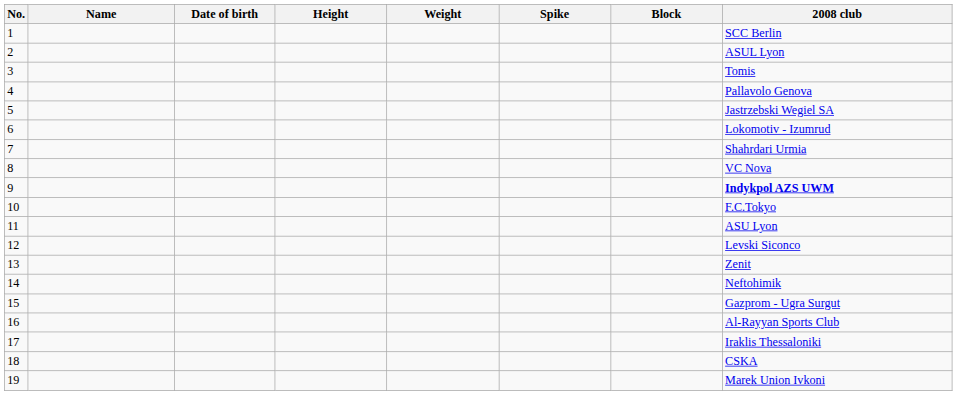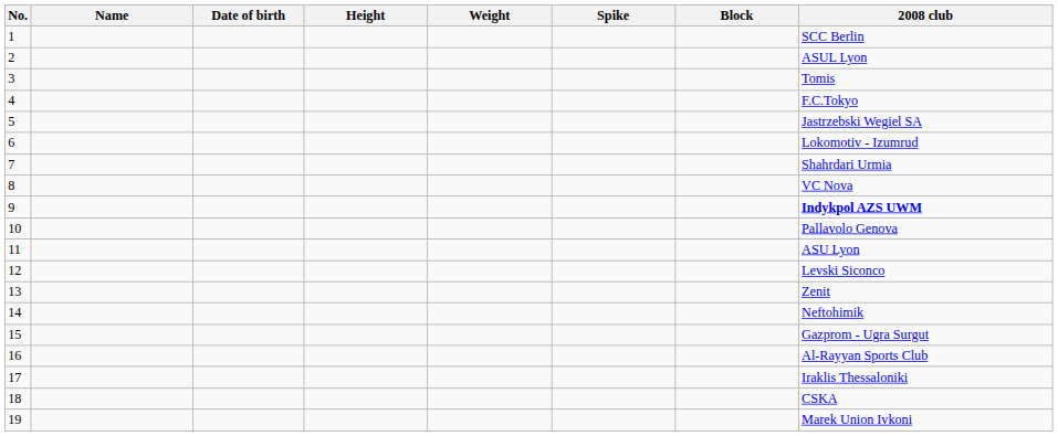 <table class="wikitable sortable" style=font-size:100%; text-align:center;>
 <tr>
 <th>No.</th>
 <th style=width:12em>Name</th>
 <th style=width:8em>Date of birth</th>
 <th style=width:9em>Height</th>
 <th style=width:9em>Weight</th>
 <th style=width:9em>Spike</th>
 <th style=width:9em>Block</th>
 <th style=width:19em>2008 club</th>
 </tr>
 <tr>
 <td>1</td>
 <td align=left></td>
 <td align=right></td>
 <td></td>
 <td></td>
 <td></td>
 <td></td>
 <td align=left><a href='#'>SCC Berlin</a></td>
 </tr>
 <tr>
 <td>2</td>
 <td align=left></td>
 <td align=right></td>
 <td></td>
 <td></td>
 <td></td>
 <td></td>
 <td align=left><a href='#'>ASUL Lyon</a></td>
 </tr>
 <tr>
 <td>3</td>
 <td align=left></td>
 <td align=right></td>
 <td></td>
 <td></td>
 <td></td>
 <td></td>
 <td align=left><a href='#'>Tomis</a></td>
 </tr>
 <tr>
 <td>4</td>
 <td align=left></td>
 <td align=right></td>
 <td></td>
 <td></td>
 <td></td>
 <td></td>
-<td align=left><a href='#'>Pallavolo Genova</a></td>
+<td align=left><a href='#'>F.C.Tokyo</a></td>
 </tr>
 <tr>
 <td>5</td>
 <td align=left></td>
 <td align=right></td>
 <td></td>
 <td></td>
 <td></td>
 <td></td>
 <td align=left><a href='#'>Jastrzebski Wegiel SA</a></td>
 </tr>
 <tr>
 <td>6</td>
 <td align=left></td>
 <td align=right></td>
 <td></td>
 <td></td>
 <td></td>
 <td></td>
 <td align=left><a href='#'>Lokomotiv - Izumrud</a></td>
 </tr>
 <tr>
 <td>7</td>
 <td align=left></td>
 <td align=right></td>
 <td></td>
 <td></td>
 <td></td>
 <td></td>
 <td align=left><a href='#'>Shahrdari Urmia</a></td>
 </tr>
 <tr>
 <td>8</td>
 <td align=left></td>
 <td align=right></td>
 <td></td>
 <td></td>
 <td></td>
 <td></td>
 <td align=left><a href='#'>VC Nova</a></td>
 </tr>
 <tr>
 <td>9</td>
 <td align=left></td>
 <td align=right></td>
 <td></td>
 <td></td>
 <td></td>
 <td></td>
 <td align=left><strong><a href='#'>Indykpol AZS UWM</a></strong></td>
 </tr>
 <tr>
 <td>10</td>
 <td align=left></td>
 <td align=right></td>
 <td></td>
 <td></td>
 <td></td>
 <td></td>
-<td align=left><a href='#'>F.C.Tokyo</a></td>
+<td align=left><a href='#'>Pallavolo Genova</a></td>
 </tr>
 <tr>
 <td>11</td>
 <td align=left></td>
 <td align=right></td>
 <td></td>
 <td></td>
 <td></td>
 <td></td>
 <td align=left><a href='#'>ASU Lyon</a></td>
 </tr>
 <tr>
 <td>12</td>
 <td align=left></td>
 <td align=right></td>
 <td></td>
 <td></td>
 <td></td>
 <td></td>
 <td align=left><a href='#'>Levski Siconco</a></td>
 </tr>
 <tr>
 <td>13</td>
 <td align=left></td>
 <td align=right></td>
 <td></td>
 <td></td>
 <td></td>
 <td></td>
 <td align=left><a href='#'>Zenit</a></td>
 </tr>
 <tr>
 <td>14</td>
 <td align=left></td>
 <td align=right></td>
 <td></td>
 <td></td>
 <td></td>
 <td></td>
 <td align=left><a href='#'>Neftohimik</a></td>
 </tr>
 <tr>
 <td>15</td>
 <td align=left></td>
 <td align=right></td>
 <td></td>
 <td></td>
 <td></td>
 <td></td>
 <td align=left><a href='#'>Gazprom - Ugra Surgut</a></td>
 </tr>
 <tr>
 <td>16</td>
 <td align=left></td>
 <td align=right></td>
 <td></td>
 <td></td>
 <td></td>
 <td></td>
 <td align=left><a href='#'>Al-Rayyan Sports Club</a></td>
 </tr>
 <tr>
 <td>17</td>
 <td align=left></td>
 <td align=right></td>
 <td></td>
 <td></td>
 <td></td>
 <td></td>
 <td align=left><a href='#'>Iraklis Thessaloniki</a></td>
 </tr>
 <tr>
 <td>18</td>
 <td align=left></td>
 <td align=right></td>
 <td></td>
 <td></td>
 <td></td>
 <td></td>
 <td align=left><a href='#'>CSKA</a></td>
 </tr>
 <tr>
 <td>19</td>
 <td align=left></td>
 <td align=right></td>
 <td></td>
 <td></td>
 <td></td>
 <td></td>
 <td align=left><a href='#'>Marek Union Ivkoni</a></td>
 </tr>
 </table>
